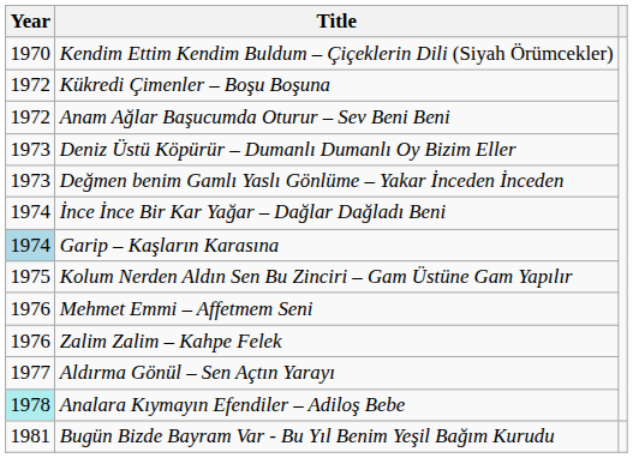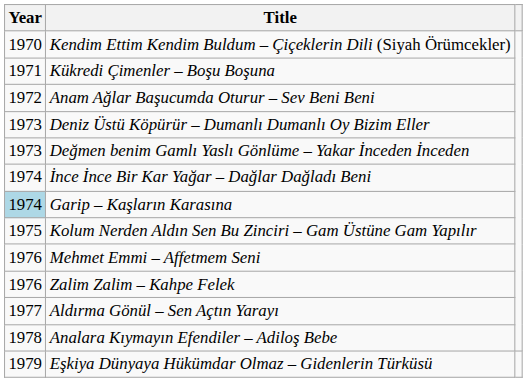 <table class="wikitable sortable">
 <tr>
 <th>Year</th>
 <th>Title</th>
 <th></th>
 </tr>
 <tr>
 <td>1970</td>
 <td><em>Kendim Ettim Kendim Buldum – Çiçeklerin Dili</em> (Siyah Örümcekler)</td>
 <td rowspan="12"></td>
 </tr>
 <tr>
-<td>1972</td>
+<td>1971</td>
 <td><em>Kükredi Çimenler – Boşu Boşuna</em></td>
 </tr>
 <tr>
 <td>1972</td>
 <td><em>Anam Ağlar Başucumda Oturur – Sev Beni Beni</em></td>
 </tr>
 <tr>
 <td>1973</td>
 <td><em>Deniz Üstü Köpürür – Dumanlı Dumanlı Oy Bizim Eller</em></td>
 </tr>
 <tr>
 <td>1973</td>
 <td><em>Değmen benim Gamlı Yaslı Gönlüme – Yakar İnceden İnceden</em></td>
 </tr>
 <tr>
 <td>1974</td>
 <td><em>İnce İnce Bir Kar Yağar – Dağlar Dağladı Beni</em></td>
 </tr>
 <tr>
 <td style="background: lightblue;">1974</td>
 <td><em>Garip – Kaşların Karasına</em></td>
 </tr>
 <tr>
 <td>1975</td>
 <td><em>Kolum Nerden Aldın Sen Bu Zinciri – Gam Üstüne Gam Yapılır</em></td>
 </tr>
 <tr>
 <td>1976</td>
 <td><em>Mehmet Emmi – Affetmem Seni</em></td>
 </tr>
 <tr>
 <td>1976</td>
 <td><em>Zalim Zalim – Kahpe Felek</em></td>
 </tr>
 <tr>
 <td>1977</td>
 <td><em>Aldırma Gönül – Sen Açtın Yarayı</em></td>
 </tr>
 <tr>
-<td style="background: paleturquoise;">1978</td>
+<td>1978</td>
 <td><em>Analara Kıymayın Efendiler – Adiloş Bebe</em></td>
 </tr>
 <tr>
-<td>1981</td>
-<td><em>Bugün Bizde Bayram Var - Bu Yıl Benim Yeşil Bağım Kurudu</em></td>
+<td>1979</td>
+<td><em>Eşkiya Dünyaya Hükümdar Olmaz – Gidenlerin Türküsü</em></td>
 <td></td>
 </tr>
 </table>
